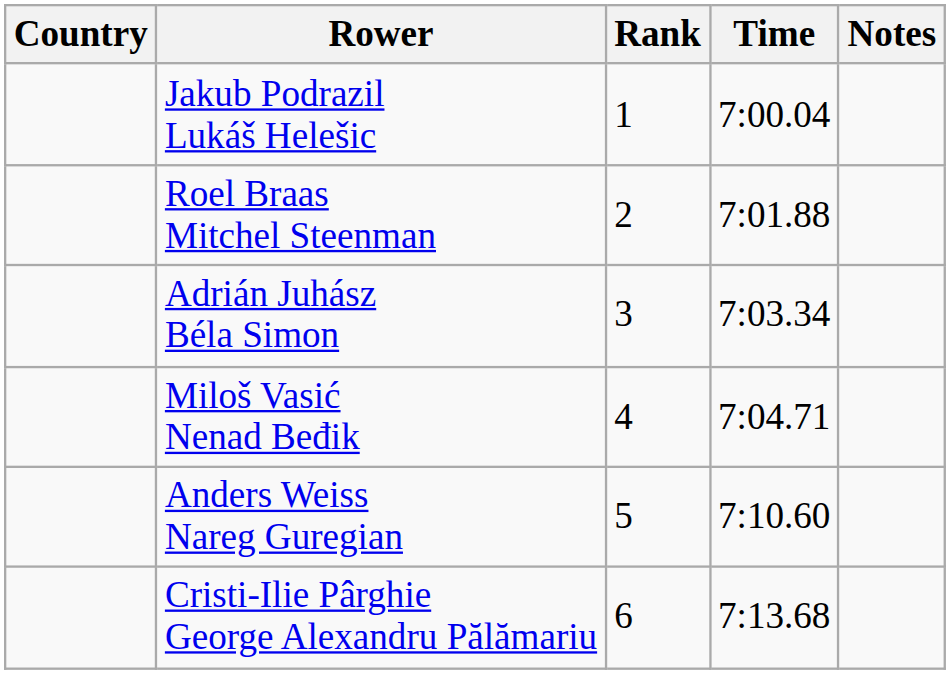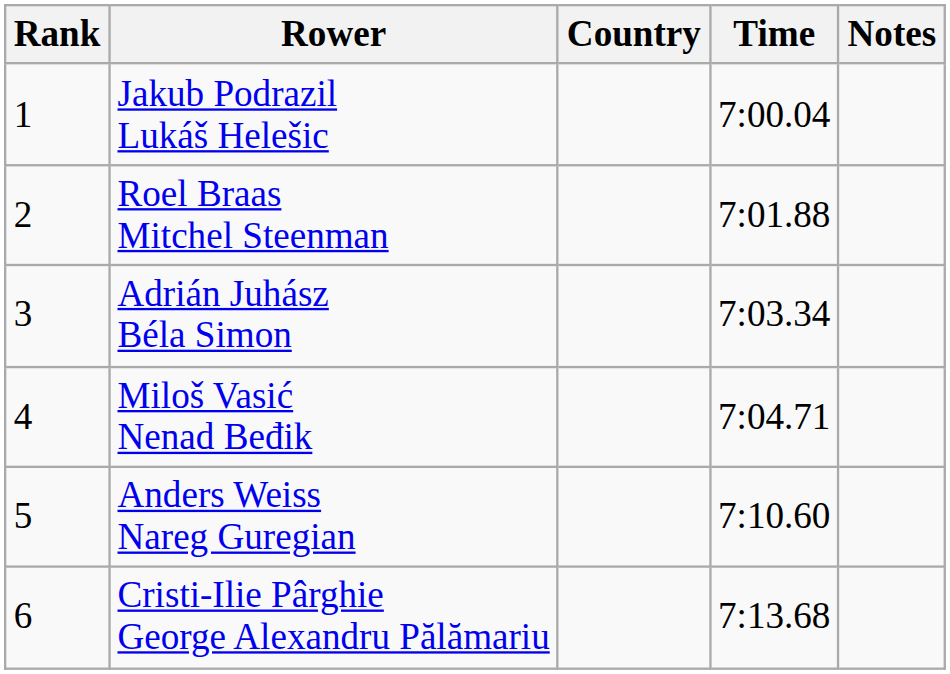 <table class="wikitable">
 <tr>
+<th>Rank</th>
+<th>Rower</th>
 <th>Country</th>
-<th>Rower</th>
-<th>Rank</th>
 <th>Time</th>
 <th>Notes</th>
 </tr>
 <tr>
+<td>1</td>
+<td><a href='#'>Jakub Podrazil</a><br><a href='#'>Lukáš Helešic</a></td>
 <td></td>
-<td><a href='#'>Jakub Podrazil</a><br><a href='#'>Lukáš Helešic</a></td>
-<td>1</td>
 <td>7:00.04</td>
 <td></td>
 </tr>
 <tr>
+<td>2</td>
+<td><a href='#'>Roel Braas</a><br><a href='#'>Mitchel Steenman</a></td>
 <td></td>
-<td><a href='#'>Roel Braas</a><br><a href='#'>Mitchel Steenman</a></td>
-<td>2</td>
 <td>7:01.88</td>
 <td></td>
 </tr>
 <tr>
+<td>3</td>
+<td><a href='#'>Adrián Juhász</a><br><a href='#'>Béla Simon</a></td>
 <td></td>
-<td><a href='#'>Adrián Juhász</a><br><a href='#'>Béla Simon</a></td>
-<td>3</td>
 <td>7:03.34</td>
 <td></td>
 </tr>
 <tr>
+<td>4</td>
+<td><a href='#'>Miloš Vasić</a><br><a href='#'>Nenad Beđik</a></td>
 <td></td>
-<td><a href='#'>Miloš Vasić</a><br><a href='#'>Nenad Beđik</a></td>
-<td>4</td>
 <td>7:04.71</td>
 <td></td>
 </tr>
 <tr>
+<td>5</td>
+<td><a href='#'>Anders Weiss</a><br><a href='#'>Nareg Guregian</a></td>
 <td></td>
-<td><a href='#'>Anders Weiss</a><br><a href='#'>Nareg Guregian</a></td>
-<td>5</td>
 <td>7:10.60</td>
 <td></td>
 </tr>
 <tr>
+<td>6</td>
+<td><a href='#'>Cristi-Ilie Pârghie</a><br><a href='#'>George Alexandru Pălămariu</a></td>
 <td></td>
-<td><a href='#'>Cristi-Ilie Pârghie</a><br><a href='#'>George Alexandru Pălămariu</a></td>
-<td>6</td>
 <td>7:13.68</td>
 <td></td>
 </tr>
 </table>
